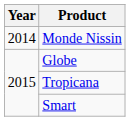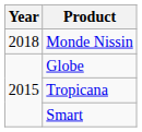 <table class="wikitable" style="font-size: 100%;">
 <tr>
 <th>Year</th>
 <th>Product</th>
 </tr>
 <tr>
-<td>2014</td>
+<td>2018</td>
 <td><a href='#'>Monde Nissin</a></td>
 </tr>
 <tr>
 <td rowspan="3">2015</td>
 <td><a href='#'>Globe</a></td>
 </tr>
 <tr>
 <td><a href='#'>Tropicana</a></td>
 </tr>
 <tr>
 <td><a href='#'>Smart</a></td>
 </tr>
 </table>
